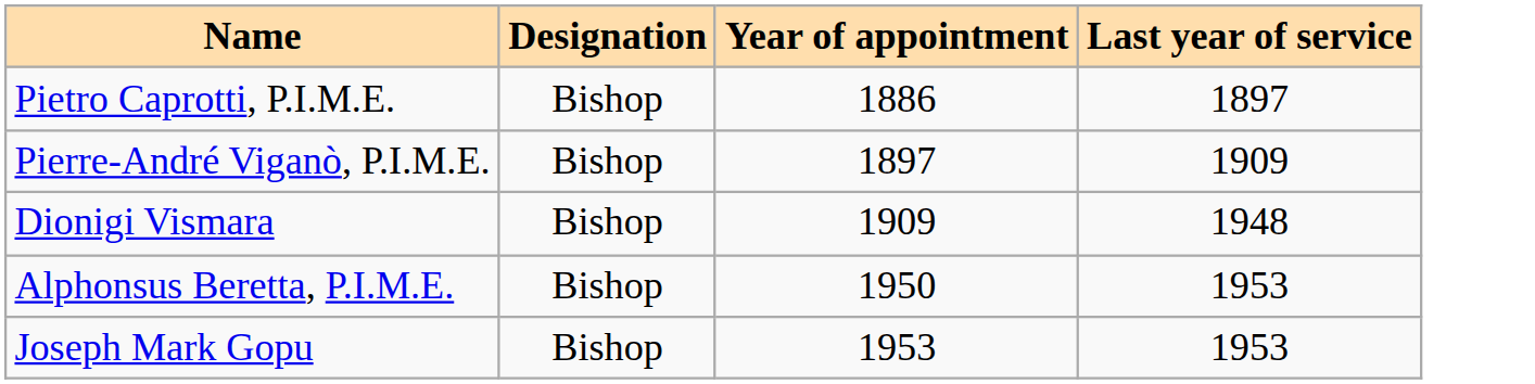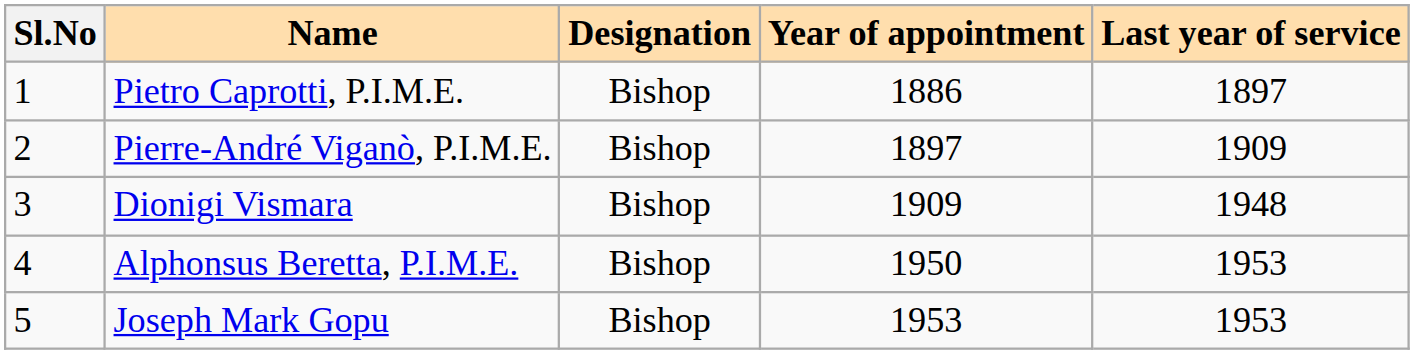 <table class="wikitable">
 <tr>
+<th>Sl.No</th>
 <th style="background: #ffdead;">Name</th>
 <th style="background: #ffdead;">Designation</th>
 <th style="background: #ffdead;">Year of appointment</th>
 <th style="background: #ffdead;">Last year of service</th>
 </tr>
 <tr>
+<td>1</td>
 <td><a href='#'>Pietro Caprotti</a>, P.I.M.E.</td>
 <td align="center">Bishop</td>
 <td align="center">1886</td>
 <td align="center">1897</td>
 </tr>
 <tr>
+<td>2</td>
 <td><a href='#'>Pierre-André Viganò</a>, P.I.M.E.</td>
 <td align="center">Bishop</td>
 <td align="center">1897</td>
 <td align="center">1909</td>
 </tr>
 <tr>
+<td>3</td>
 <td><a href='#'>Dionigi Vismara</a></td>
 <td align="center">Bishop</td>
 <td align="center">1909</td>
 <td align="center">1948</td>
 </tr>
 <tr>
+<td>4</td>
 <td><a href='#'>Alphonsus Beretta</a>, <a href='#'>P.I.M.E.</a></td>
 <td align="center">Bishop</td>
 <td align="center">1950</td>
 <td align="center">1953</td>
 </tr>
 <tr>
+<td>5</td>
 <td><a href='#'>Joseph Mark Gopu</a></td>
 <td align="center">Bishop</td>
 <td align="center">1953</td>
 <td align="center">1953</td>
 </tr>
 </table>
